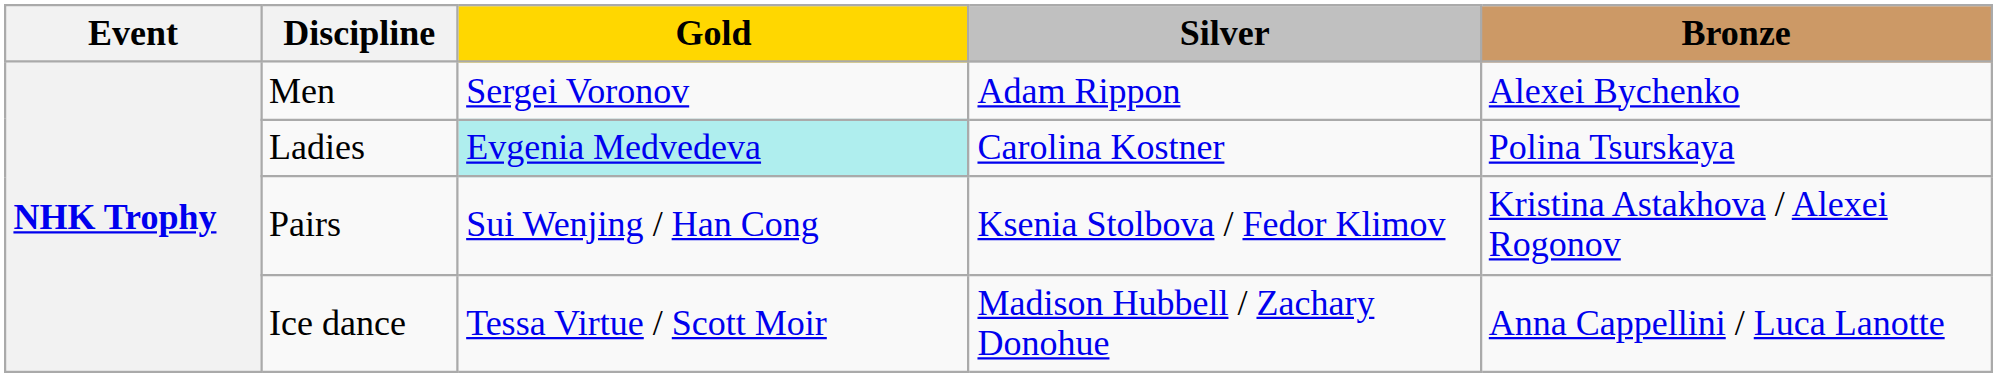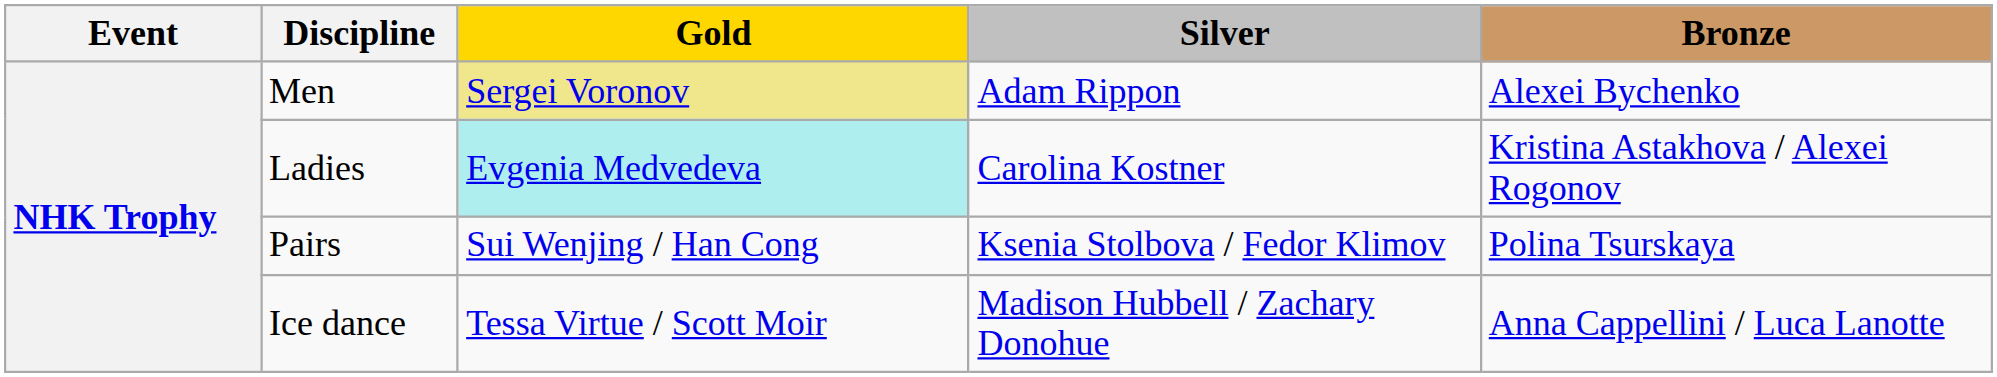 <table class="wikitable unsortable" style="text-align:left; width:100%;">
 <tr>
 <th scope="col" style="width:10%">Event</th>
 <th scope="col" style="width:5%">Discipline</th>
 <td scope="col" style="text-align:center; width:20%; background:gold"><strong>Gold</strong></td>
 <td scope="col" style="text-align:center; width:20%; background:silver"><strong>Silver</strong></td>
 <td scope="col" style="text-align:center; width:20%; background:#c96"><strong>Bronze</strong></td>
 </tr>
 <tr>
 <th scope="row" style="text-align:left" rowspan="4"> <a href='#'>NHK Trophy</a></th>
 <td>Men</td>
-<td> <a href='#'>Sergei Voronov</a></td>
+<td style="background: khaki;"> <a href='#'>Sergei Voronov</a></td>
 <td> <a href='#'>Adam Rippon</a></td>
 <td> <a href='#'>Alexei Bychenko</a></td>
 </tr>
 <tr>
 <td>Ladies</td>
 <td style="background: paleturquoise;"> <a href='#'>Evgenia Medvedeva</a></td>
 <td> <a href='#'>Carolina Kostner</a></td>
-<td> <a href='#'>Polina Tsurskaya</a></td>
+<td> <a href='#'>Kristina Astakhova</a> / <a href='#'>Alexei Rogonov</a></td>
 </tr>
 <tr>
 <td>Pairs</td>
 <td> <a href='#'>Sui Wenjing</a> / <a href='#'>Han Cong</a></td>
 <td> <a href='#'>Ksenia Stolbova</a> / <a href='#'>Fedor Klimov</a></td>
-<td> <a href='#'>Kristina Astakhova</a> / <a href='#'>Alexei Rogonov</a></td>
+<td> <a href='#'>Polina Tsurskaya</a></td>
 </tr>
 <tr>
 <td>Ice dance</td>
 <td> <a href='#'>Tessa Virtue</a> / <a href='#'>Scott Moir</a></td>
 <td> <a href='#'>Madison Hubbell</a> / <a href='#'>Zachary Donohue</a></td>
 <td> <a href='#'>Anna Cappellini</a> / <a href='#'>Luca Lanotte</a></td>
 </tr>
 </table>
